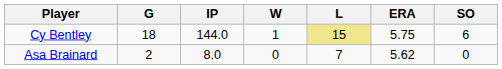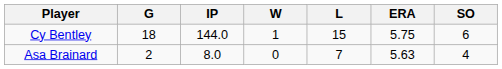 <table class="wikitable sortable">
 <tr>
 <th bgcolor="#DDDDFF" width="16%">Player</th>
 <th bgcolor="#DDDDFF" width="9%">G</th>
 <th bgcolor="#DDDDFF" width="9%">IP</th>
 <th bgcolor="#DDDDFF" width="9%">W</th>
 <th bgcolor="#DDDDFF" width="9%">L</th>
 <th bgcolor="#DDDDFF" width="9%">ERA</th>
 <th bgcolor="#DDDDFF" width="9%">SO</th>
 </tr>
 <tr align=center>
 <td><a href='#'>Cy Bentley</a></td>
 <td>18</td>
 <td>144.0</td>
 <td>1</td>
-<td style="background: khaki;">15</td>
+<td>15</td>
 <td>5.75</td>
 <td>6</td>
 </tr>
 <tr align=center>
 <td><a href='#'>Asa Brainard</a></td>
 <td>2</td>
 <td>8.0</td>
 <td>0</td>
 <td>7</td>
-<td>5.62</td>
-<td>0</td>
+<td>5.63</td>
+<td>4</td>
 </tr>
 </table>
